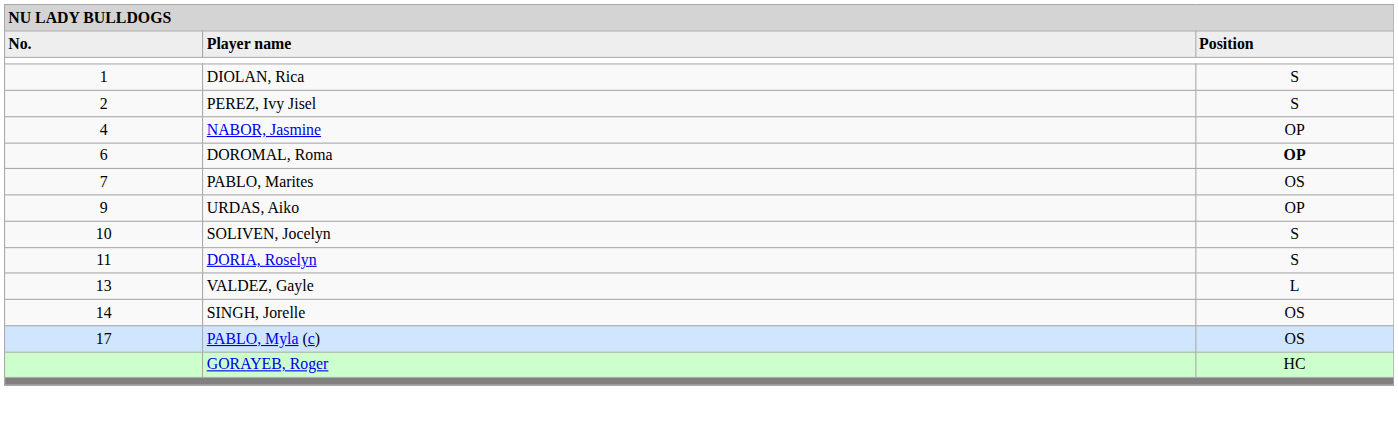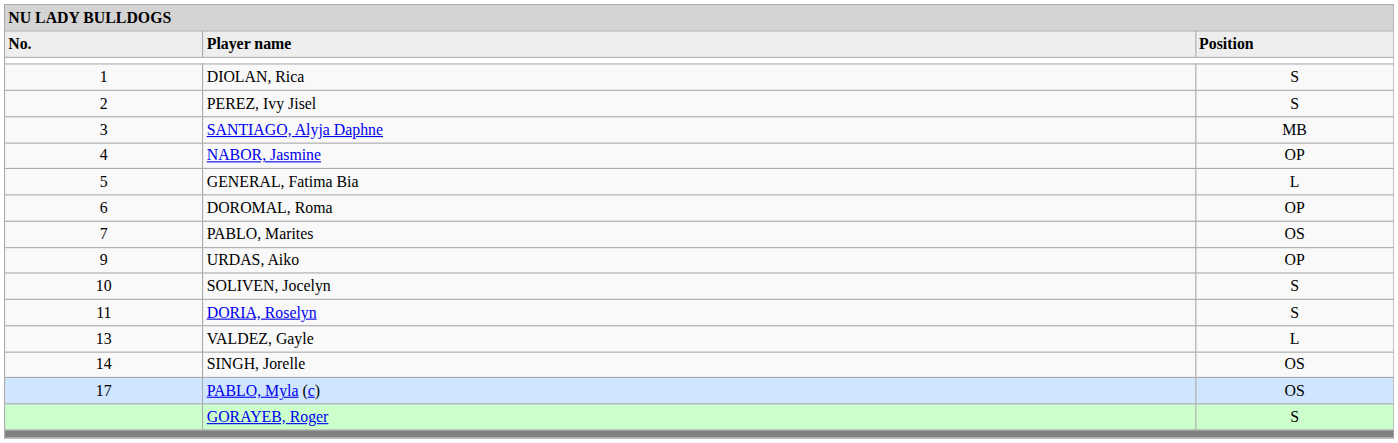 <table class="wikitable collapsible collapsed" style="font-size:90%; width:100%;">
 <tr>
 <th style="background:#D4D4D4; text-align:left;" colspan=3> NU LADY BULLDOGS</th>
 </tr>
 <tr style="background:#EEEEEE; font-weight:bold;">
 <td width=10%>No.</td>
 <td width=50%>Player name</td>
 <td width=10%>Position</td>
 </tr>
 <tr style="background:#FFFFFF;">
 <td colspan=3 align=center></td>
 </tr>
 <tr>
 <td align=center>1</td>
 <td>DIOLAN, Rica</td>
 <td align=center>S</td>
 </tr>
 <tr>
 <td align=center>2</td>
 <td>PEREZ, Ivy Jisel</td>
 <td align=center>S</td>
 </tr>
 <tr>
+<td align=center>3</td>
+<td><a href='#'>SANTIAGO, Alyja Daphne</a></td>
+<td align=center>MB</td>
+</tr>
+<tr>
 <td align=center>4</td>
 <td><a href='#'>NABOR, Jasmine</a></td>
 <td align=center>OP</td>
 </tr>
 <tr>
+<td align=center>5</td>
+<td>GENERAL, Fatima Bia</td>
+<td align=center>L</td>
+</tr>
+<tr>
 <td align=center>6</td>
 <td>DOROMAL, Roma</td>
-<td align=center><strong>OP</strong></td>
+<td align=center>OP</td>
 </tr>
 <tr>
 <td align=center>7</td>
 <td>PABLO, Marites</td>
 <td align=center>OS</td>
 </tr>
 <tr>
 <td align=center>9</td>
 <td>URDAS, Aiko</td>
 <td align=center>OP</td>
 </tr>
 <tr>
 <td align=center>10</td>
 <td>SOLIVEN, Jocelyn</td>
 <td align=center>S</td>
 </tr>
 <tr>
 <td align=center>11</td>
 <td><a href='#'>DORIA, Roselyn</a></td>
 <td align=center>S</td>
 </tr>
 <tr>
 <td align=center>13</td>
 <td>VALDEZ, Gayle</td>
 <td align=center>L</td>
 </tr>
 <tr>
 <td align=center>14</td>
 <td>SINGH, Jorelle</td>
 <td align=center>OS</td>
 </tr>
 <tr bgcolor=#D0E6FF>
 <td align=center>17</td>
 <td><a href='#'>PABLO, Myla</a> (<a href='#'>c</a>)</td>
 <td align=center>OS</td>
 </tr>
 <tr bgcolor=#ccffcc>
 <td align=center></td>
 <td><a href='#'>GORAYEB, Roger</a></td>
-<td align=center>HC</td>
+<td align=center>S</td>
 </tr>
 <tr>
 <th style="background:gray;" colspan=3></th>
 </tr>
 <tr>
 </tr>
 </table>
